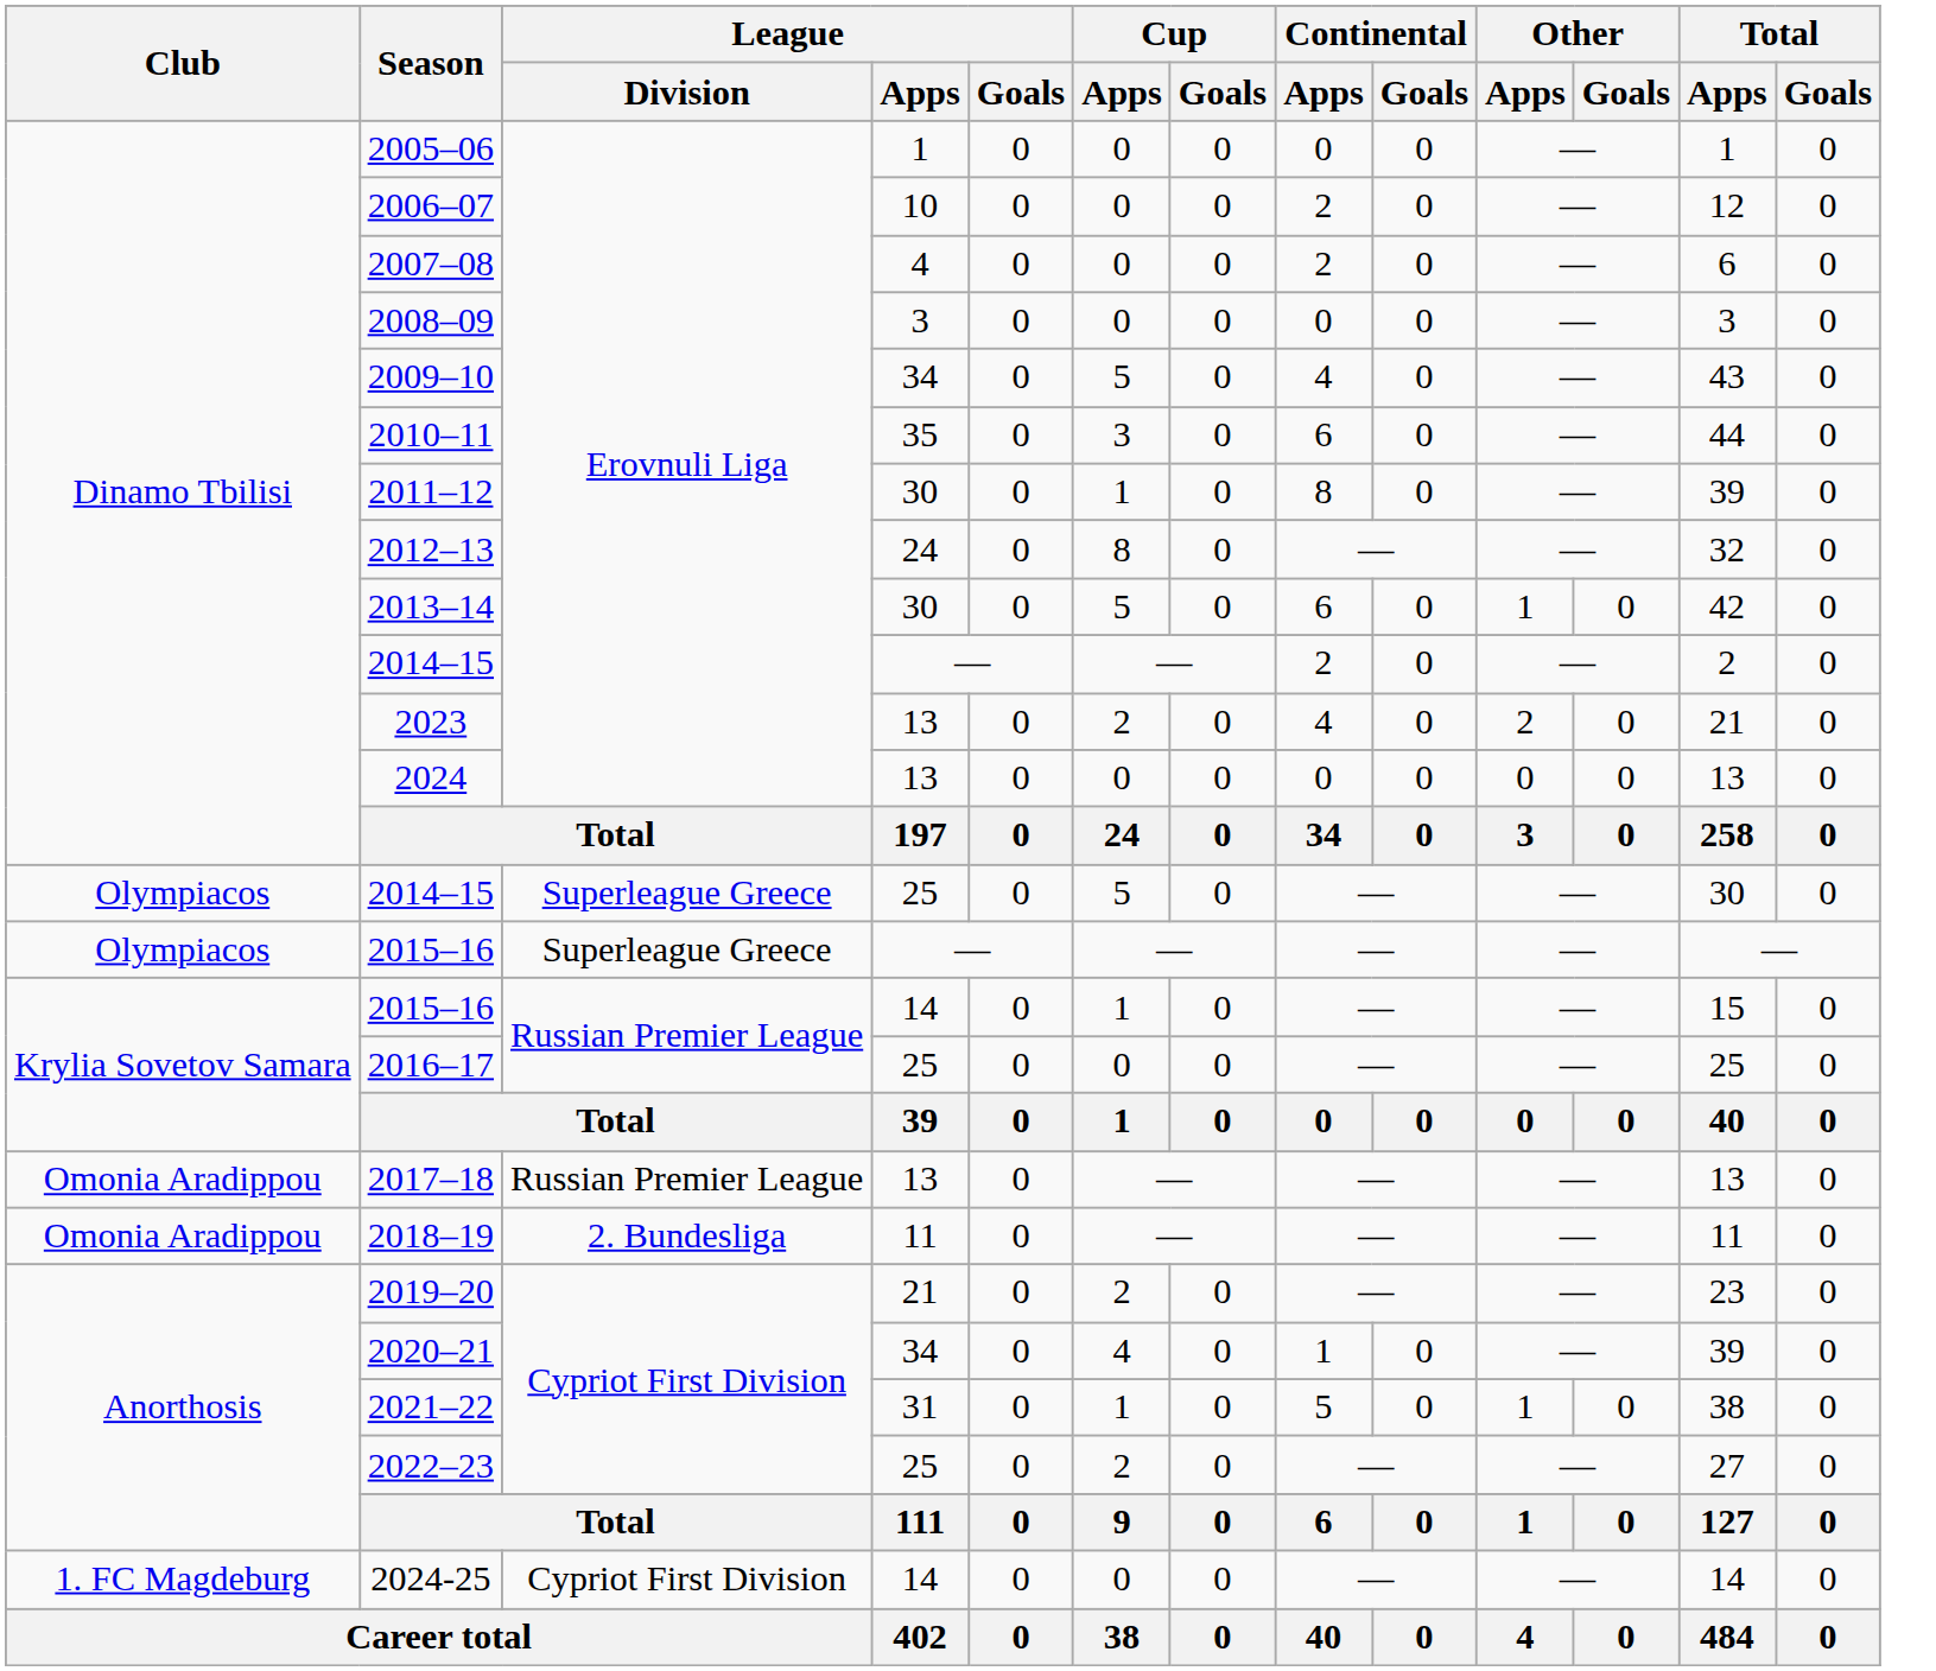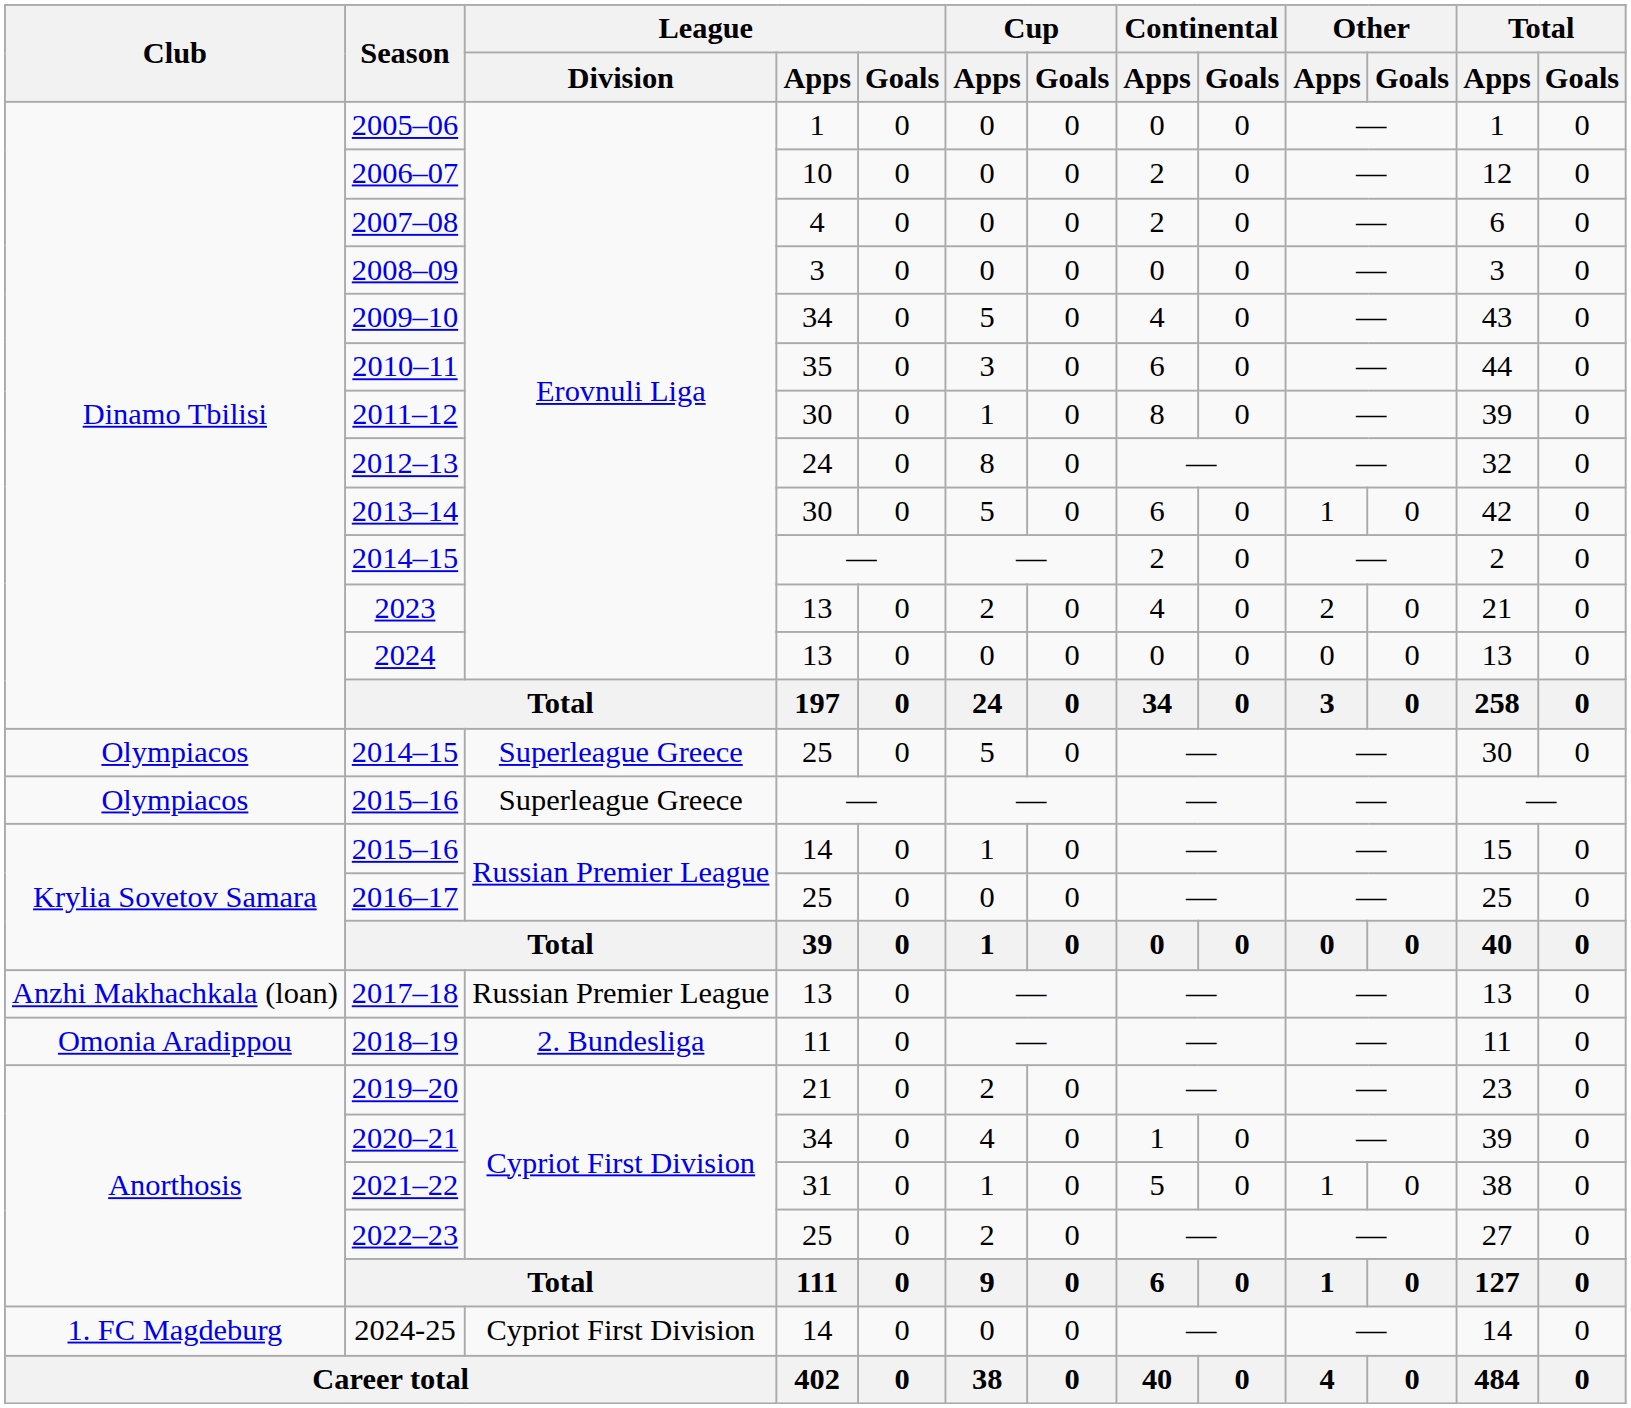 <table class="wikitable" style="text-align:center">
 <tr>
 <th rowspan="2">Club</th>
 <th rowspan="2">Season</th>
 <th colspan="3">League</th>
 <th colspan="2">Cup</th>
 <th colspan="2">Continental</th>
 <th colspan="2">Other</th>
 <th colspan="2">Total</th>
 </tr>
 <tr>
 <th>Division</th>
 <th>Apps</th>
 <th>Goals</th>
 <th>Apps</th>
 <th>Goals</th>
 <th>Apps</th>
 <th>Goals</th>
 <th>Apps</th>
 <th>Goals</th>
 <th>Apps</th>
 <th>Goals</th>
 </tr>
 <tr>
 <td rowspan="13"><a href='#'>Dinamo Tbilisi</a></td>
 <td><a href='#'>2005–06</a></td>
 <td rowspan="12"><a href='#'>Erovnuli Liga</a></td>
 <td>1</td>
 <td>0</td>
 <td>0</td>
 <td>0</td>
 <td>0</td>
 <td>0</td>
 <td colspan="2">—</td>
 <td>1</td>
 <td>0</td>
 </tr>
 <tr>
 <td><a href='#'>2006–07</a></td>
 <td>10</td>
 <td>0</td>
 <td>0</td>
 <td>0</td>
 <td>2</td>
 <td>0</td>
 <td colspan="2">—</td>
 <td>12</td>
 <td>0</td>
 </tr>
 <tr>
 <td><a href='#'>2007–08</a></td>
 <td>4</td>
 <td>0</td>
 <td>0</td>
 <td>0</td>
 <td>2</td>
 <td>0</td>
 <td colspan="2">—</td>
 <td>6</td>
 <td>0</td>
 </tr>
 <tr>
 <td><a href='#'>2008–09</a></td>
 <td>3</td>
 <td>0</td>
 <td>0</td>
 <td>0</td>
 <td>0</td>
 <td>0</td>
 <td colspan="2">—</td>
 <td>3</td>
 <td>0</td>
 </tr>
 <tr>
 <td><a href='#'>2009–10</a></td>
 <td>34</td>
 <td>0</td>
 <td>5</td>
 <td>0</td>
 <td>4</td>
 <td>0</td>
 <td colspan="2">—</td>
 <td>43</td>
 <td>0</td>
 </tr>
 <tr>
 <td><a href='#'>2010–11</a></td>
 <td>35</td>
 <td>0</td>
 <td>3</td>
 <td>0</td>
 <td>6</td>
 <td>0</td>
 <td colspan="2">—</td>
 <td>44</td>
 <td>0</td>
 </tr>
 <tr>
 <td><a href='#'>2011–12</a></td>
 <td>30</td>
 <td>0</td>
 <td>1</td>
 <td>0</td>
 <td>8</td>
 <td>0</td>
 <td colspan="2">—</td>
 <td>39</td>
 <td>0</td>
 </tr>
 <tr>
 <td><a href='#'>2012–13</a></td>
 <td>24</td>
 <td>0</td>
 <td>8</td>
 <td>0</td>
 <td colspan="2">—</td>
 <td colspan="2">—</td>
 <td>32</td>
 <td>0</td>
 </tr>
 <tr>
 <td><a href='#'>2013–14</a></td>
 <td>30</td>
 <td>0</td>
 <td>5</td>
 <td>0</td>
 <td>6</td>
 <td>0</td>
 <td>1</td>
 <td>0</td>
 <td>42</td>
 <td>0</td>
 </tr>
 <tr>
 <td><a href='#'>2014–15</a></td>
 <td colspan="2">—</td>
 <td colspan="2">—</td>
 <td>2</td>
 <td>0</td>
 <td colspan="2">—</td>
 <td>2</td>
 <td>0</td>
 </tr>
 <tr>
 <td><a href='#'>2023</a></td>
 <td>13</td>
 <td>0</td>
 <td>2</td>
 <td>0</td>
 <td>4</td>
 <td>0</td>
 <td>2</td>
 <td>0</td>
 <td>21</td>
 <td>0</td>
 </tr>
 <tr>
 <td><a href='#'>2024</a></td>
 <td>13</td>
 <td>0</td>
 <td>0</td>
 <td>0</td>
 <td>0</td>
 <td>0</td>
 <td>0</td>
 <td>0</td>
 <td>13</td>
 <td>0</td>
 </tr>
 <tr>
 <th colspan="2">Total</th>
 <th>197</th>
 <th>0</th>
 <th>24</th>
 <th>0</th>
 <th>34</th>
 <th>0</th>
 <th>3</th>
 <th>0</th>
 <th>258</th>
 <th>0</th>
 </tr>
 <tr>
 <td><a href='#'>Olympiacos</a></td>
 <td><a href='#'>2014–15</a></td>
 <td><a href='#'>Superleague Greece</a></td>
 <td>25</td>
 <td>0</td>
 <td>5</td>
 <td>0</td>
 <td colspan="2">—</td>
 <td colspan="2">—</td>
 <td>30</td>
 <td>0</td>
 </tr>
 <tr>
 <td><a href='#'>Olympiacos</a></td>
 <td><a href='#'>2015–16</a></td>
 <td>Superleague Greece</td>
 <td colspan="2">—</td>
 <td colspan="2">—</td>
 <td colspan="2">—</td>
 <td colspan="2">—</td>
 <td colspan="2">—</td>
 </tr>
 <tr>
 <td rowspan="3"><a href='#'>Krylia Sovetov Samara</a></td>
 <td><a href='#'>2015–16</a></td>
 <td rowspan="2"><a href='#'>Russian Premier League</a></td>
 <td>14</td>
 <td>0</td>
 <td>1</td>
 <td>0</td>
 <td colspan="2">—</td>
 <td colspan="2">—</td>
 <td>15</td>
 <td>0</td>
 </tr>
 <tr>
 <td><a href='#'>2016–17</a></td>
 <td>25</td>
 <td>0</td>
 <td>0</td>
 <td>0</td>
 <td colspan="2">—</td>
 <td colspan="2">—</td>
 <td>25</td>
 <td>0</td>
 </tr>
 <tr>
 <th colspan="2">Total</th>
 <th>39</th>
 <th>0</th>
 <th>1</th>
 <th>0</th>
 <th>0</th>
 <th>0</th>
 <th>0</th>
 <th>0</th>
 <th>40</th>
 <th>0</th>
 </tr>
 <tr>
-<td><a href='#'>Omonia Aradippou</a></td>
+<td><a href='#'>Anzhi Makhachkala</a> (loan)</td>
 <td><a href='#'>2017–18</a></td>
 <td>Russian Premier League</td>
 <td>13</td>
 <td>0</td>
 <td colspan="2">—</td>
 <td colspan="2">—</td>
 <td colspan="2">—</td>
 <td>13</td>
 <td>0</td>
 </tr>
 <tr>
 <td><a href='#'>Omonia Aradippou</a></td>
 <td><a href='#'>2018–19</a></td>
 <td><a href='#'>2. Bundesliga</a></td>
 <td>11</td>
 <td>0</td>
 <td colspan="2">—</td>
 <td colspan="2">—</td>
 <td colspan="2">—</td>
 <td>11</td>
 <td>0</td>
 </tr>
 <tr>
 <td rowspan="5"><a href='#'>Anorthosis</a></td>
 <td><a href='#'>2019–20</a></td>
 <td rowspan="4"><a href='#'>Cypriot First Division</a></td>
 <td>21</td>
 <td>0</td>
 <td>2</td>
 <td>0</td>
 <td colspan="2">—</td>
 <td colspan="2">—</td>
 <td>23</td>
 <td>0</td>
 </tr>
 <tr>
 <td><a href='#'>2020–21</a></td>
 <td>34</td>
 <td>0</td>
 <td>4</td>
 <td>0</td>
 <td>1</td>
 <td>0</td>
 <td colspan="2">—</td>
 <td>39</td>
 <td>0</td>
 </tr>
 <tr>
 <td><a href='#'>2021–22</a></td>
 <td>31</td>
 <td>0</td>
 <td>1</td>
 <td>0</td>
 <td>5</td>
 <td>0</td>
 <td>1</td>
 <td>0</td>
 <td>38</td>
 <td>0</td>
 </tr>
 <tr>
 <td><a href='#'>2022–23</a></td>
 <td>25</td>
 <td>0</td>
 <td>2</td>
 <td>0</td>
 <td colspan="2">—</td>
 <td colspan="2">—</td>
 <td>27</td>
 <td>0</td>
 </tr>
 <tr>
 <th colspan="2">Total</th>
 <th>111</th>
 <th>0</th>
 <th>9</th>
 <th>0</th>
 <th>6</th>
 <th>0</th>
 <th>1</th>
 <th>0</th>
 <th>127</th>
 <th>0</th>
 </tr>
 <tr>
 <td><a href='#'>1. FC Magdeburg</a></td>
 <td>2024-25</td>
 <td>Cypriot First Division</td>
 <td>14</td>
 <td>0</td>
 <td>0</td>
 <td>0</td>
 <td colspan="2">—</td>
 <td colspan="2">—</td>
 <td>14</td>
 <td>0</td>
 </tr>
 <tr>
 <th colspan="3">Career total</th>
 <th>402</th>
 <th>0</th>
 <th>38</th>
 <th>0</th>
 <th>40</th>
 <th>0</th>
 <th>4</th>
 <th>0</th>
 <th>484</th>
 <th>0</th>
 </tr>
 </table>
